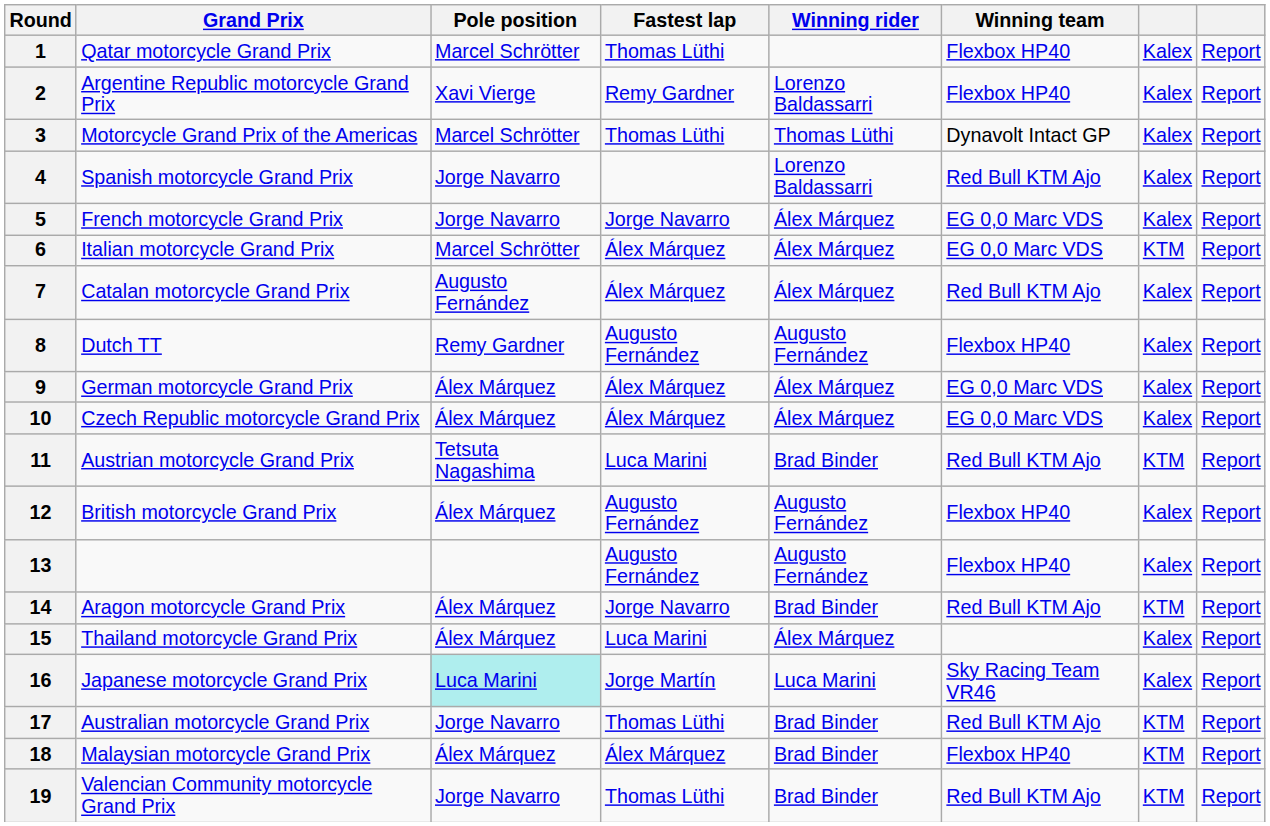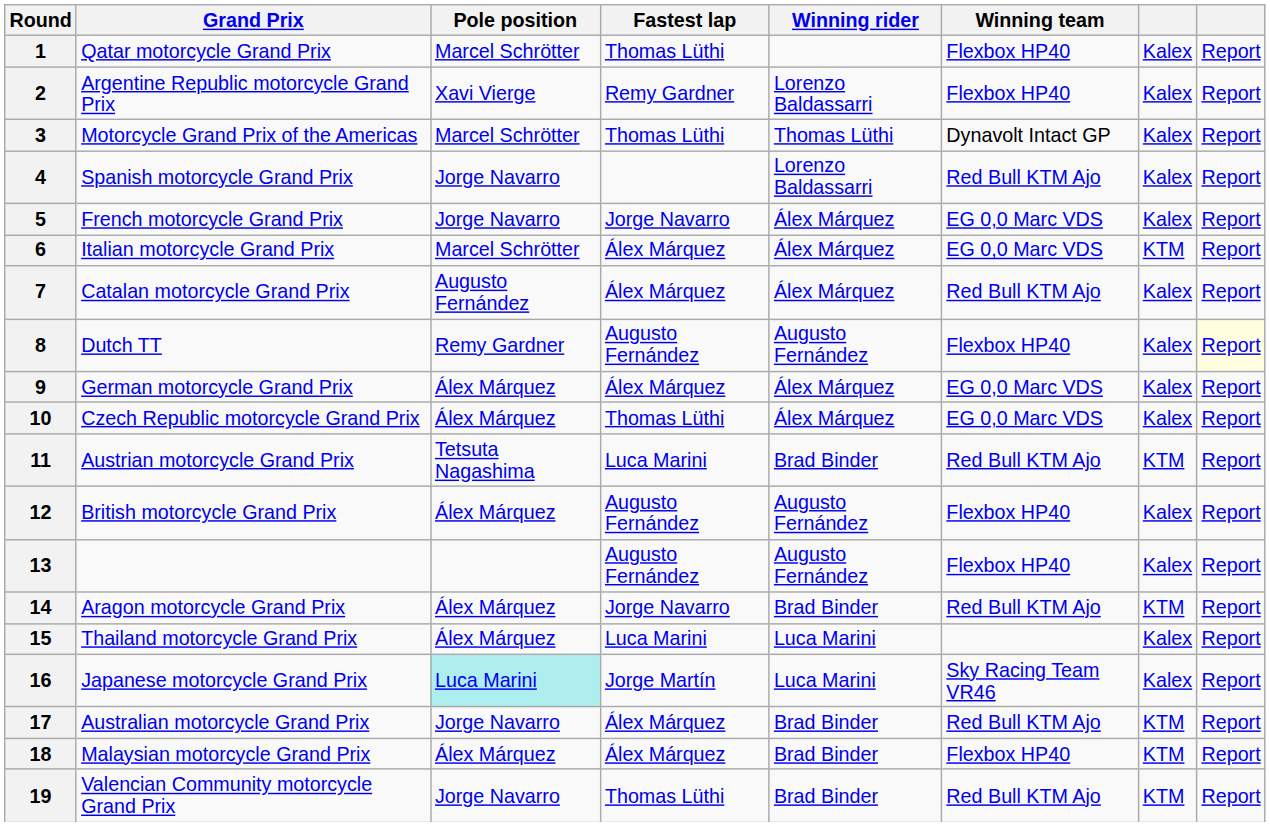 <table class="wikitable sortable" style="font-size: 85%">
 <tr>
 <th>Round</th>
 <th><a href='#'>Grand Prix</a></th>
 <th>Pole position</th>
 <th>Fastest lap</th>
 <th><a href='#'>Winning rider</a></th>
 <th>Winning team</th>
 <th></th>
 <th class="unsortable"></th>
 </tr>
 <tr>
 <th>1</th>
 <td> <a href='#'>Qatar motorcycle Grand Prix</a></td>
 <td> <a href='#'>Marcel Schrötter</a></td>
 <td> <a href='#'>Thomas Lüthi</a></td>
 <td></td>
 <td> <a href='#'>Flexbox HP40</a></td>
 <td> <a href='#'>Kalex</a></td>
 <td><a href='#'>Report</a></td>
 </tr>
 <tr>
 <th>2</th>
 <td> <a href='#'>Argentine Republic motorcycle Grand Prix</a></td>
 <td> <a href='#'>Xavi Vierge</a></td>
 <td> <a href='#'>Remy Gardner</a></td>
 <td> <a href='#'>Lorenzo Baldassarri</a></td>
 <td> <a href='#'>Flexbox HP40</a></td>
 <td> <a href='#'>Kalex</a></td>
 <td><a href='#'>Report</a></td>
 </tr>
 <tr>
 <th>3</th>
 <td> <a href='#'>Motorcycle Grand Prix of the Americas</a></td>
 <td> <a href='#'>Marcel Schrötter</a></td>
 <td> <a href='#'>Thomas Lüthi</a></td>
 <td> <a href='#'>Thomas Lüthi</a></td>
 <td> Dynavolt Intact GP</td>
 <td> <a href='#'>Kalex</a></td>
 <td><a href='#'>Report</a></td>
 </tr>
 <tr>
 <th>4</th>
 <td> <a href='#'>Spanish motorcycle Grand Prix</a></td>
 <td> <a href='#'>Jorge Navarro</a></td>
 <td></td>
 <td> <a href='#'>Lorenzo Baldassarri</a></td>
 <td> <a href='#'>Red Bull KTM Ajo</a></td>
 <td> <a href='#'>Kalex</a></td>
 <td><a href='#'>Report</a></td>
 </tr>
 <tr>
 <th>5</th>
 <td> <a href='#'>French motorcycle Grand Prix</a></td>
 <td> <a href='#'>Jorge Navarro</a></td>
 <td> <a href='#'>Jorge Navarro</a></td>
 <td> <a href='#'>Álex Márquez</a></td>
 <td> <a href='#'>EG 0,0 Marc VDS</a></td>
 <td> <a href='#'>Kalex</a></td>
 <td><a href='#'>Report</a></td>
 </tr>
 <tr>
 <th>6</th>
 <td> <a href='#'>Italian motorcycle Grand Prix</a></td>
 <td> <a href='#'>Marcel Schrötter</a></td>
 <td> <a href='#'>Álex Márquez</a></td>
 <td> <a href='#'>Álex Márquez</a></td>
 <td> <a href='#'>EG 0,0 Marc VDS</a></td>
 <td> <a href='#'>KTM</a></td>
 <td><a href='#'>Report</a></td>
 </tr>
 <tr>
 <th>7</th>
 <td> <a href='#'>Catalan motorcycle Grand Prix</a></td>
 <td> <a href='#'>Augusto Fernández</a></td>
 <td> <a href='#'>Álex Márquez</a></td>
 <td> <a href='#'>Álex Márquez</a></td>
 <td> <a href='#'>Red Bull KTM Ajo</a></td>
 <td> <a href='#'>Kalex</a></td>
 <td><a href='#'>Report</a></td>
 </tr>
 <tr>
 <th>8</th>
 <td> <a href='#'>Dutch TT</a></td>
 <td> <a href='#'>Remy Gardner</a></td>
 <td> <a href='#'>Augusto Fernández</a></td>
 <td> <a href='#'>Augusto Fernández</a></td>
 <td> <a href='#'>Flexbox HP40</a></td>
 <td> <a href='#'>Kalex</a></td>
-<td><a href='#'>Report</a></td>
+<td style="background: lightyellow;"><a href='#'>Report</a></td>
 </tr>
 <tr>
 <th>9</th>
 <td> <a href='#'>German motorcycle Grand Prix</a></td>
 <td> <a href='#'>Álex Márquez</a></td>
 <td> <a href='#'>Álex Márquez</a></td>
 <td> <a href='#'>Álex Márquez</a></td>
 <td> <a href='#'>EG 0,0 Marc VDS</a></td>
 <td> <a href='#'>Kalex</a></td>
 <td><a href='#'>Report</a></td>
 </tr>
 <tr>
 <th>10</th>
 <td> <a href='#'>Czech Republic motorcycle Grand Prix</a></td>
 <td> <a href='#'>Álex Márquez</a></td>
-<td> <a href='#'>Álex Márquez</a></td>
+<td> <a href='#'>Thomas Lüthi</a></td>
 <td> <a href='#'>Álex Márquez</a></td>
 <td> <a href='#'>EG 0,0 Marc VDS</a></td>
 <td> <a href='#'>Kalex</a></td>
 <td><a href='#'>Report</a></td>
 </tr>
 <tr>
 <th>11</th>
 <td> <a href='#'>Austrian motorcycle Grand Prix</a></td>
 <td> <a href='#'>Tetsuta Nagashima</a></td>
 <td> <a href='#'>Luca Marini</a></td>
 <td> <a href='#'>Brad Binder</a></td>
 <td> <a href='#'>Red Bull KTM Ajo</a></td>
 <td> <a href='#'>KTM</a></td>
 <td><a href='#'>Report</a></td>
 </tr>
 <tr>
 <th>12</th>
 <td> <a href='#'>British motorcycle Grand Prix</a></td>
 <td> <a href='#'>Álex Márquez</a></td>
 <td> <a href='#'>Augusto Fernández</a></td>
 <td> <a href='#'>Augusto Fernández</a></td>
 <td> <a href='#'>Flexbox HP40</a></td>
 <td> <a href='#'>Kalex</a></td>
 <td><a href='#'>Report</a></td>
 </tr>
 <tr>
 <th>13</th>
 <td></td>
 <td></td>
 <td> <a href='#'>Augusto Fernández</a></td>
 <td> <a href='#'>Augusto Fernández</a></td>
 <td> <a href='#'>Flexbox HP40</a></td>
 <td> <a href='#'>Kalex</a></td>
 <td><a href='#'>Report</a></td>
 </tr>
 <tr>
 <th>14</th>
 <td> <a href='#'>Aragon motorcycle Grand Prix</a></td>
 <td> <a href='#'>Álex Márquez</a></td>
 <td> <a href='#'>Jorge Navarro</a></td>
 <td> <a href='#'>Brad Binder</a></td>
 <td> <a href='#'>Red Bull KTM Ajo</a></td>
 <td> <a href='#'>KTM</a></td>
 <td><a href='#'>Report</a></td>
 </tr>
 <tr>
 <th>15</th>
 <td> <a href='#'>Thailand motorcycle Grand Prix</a></td>
 <td> <a href='#'>Álex Márquez</a></td>
 <td> <a href='#'>Luca Marini</a></td>
-<td> <a href='#'>Álex Márquez</a></td>
+<td> <a href='#'>Luca Marini</a></td>
 <td></td>
 <td> <a href='#'>Kalex</a></td>
 <td><a href='#'>Report</a></td>
 </tr>
 <tr>
 <th>16</th>
 <td> <a href='#'>Japanese motorcycle Grand Prix</a></td>
 <td style="background: paleturquoise;"> <a href='#'>Luca Marini</a></td>
 <td> <a href='#'>Jorge Martín</a></td>
 <td> <a href='#'>Luca Marini</a></td>
 <td> <a href='#'>Sky Racing Team VR46</a></td>
 <td> <a href='#'>Kalex</a></td>
 <td><a href='#'>Report</a></td>
 </tr>
 <tr>
 <th>17</th>
 <td> <a href='#'>Australian motorcycle Grand Prix</a></td>
 <td> <a href='#'>Jorge Navarro</a></td>
-<td> <a href='#'>Thomas Lüthi</a></td>
+<td> <a href='#'>Álex Márquez</a></td>
 <td> <a href='#'>Brad Binder</a></td>
 <td> <a href='#'>Red Bull KTM Ajo</a></td>
 <td> <a href='#'>KTM</a></td>
 <td><a href='#'>Report</a></td>
 </tr>
 <tr>
 <th>18</th>
 <td> <a href='#'>Malaysian motorcycle Grand Prix</a></td>
 <td> <a href='#'>Álex Márquez</a></td>
 <td> <a href='#'>Álex Márquez</a></td>
 <td> <a href='#'>Brad Binder</a></td>
 <td> <a href='#'>Flexbox HP40</a></td>
 <td> <a href='#'>KTM</a></td>
 <td><a href='#'>Report</a></td>
 </tr>
 <tr>
 <th>19</th>
 <td> <a href='#'>Valencian Community motorcycle Grand Prix</a></td>
 <td> <a href='#'>Jorge Navarro</a></td>
 <td> <a href='#'>Thomas Lüthi</a></td>
 <td> <a href='#'>Brad Binder</a></td>
 <td> <a href='#'>Red Bull KTM Ajo</a></td>
 <td> <a href='#'>KTM</a></td>
 <td><a href='#'>Report</a></td>
 </tr>
 </table>
